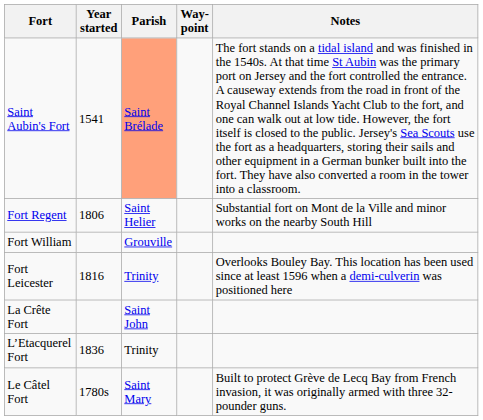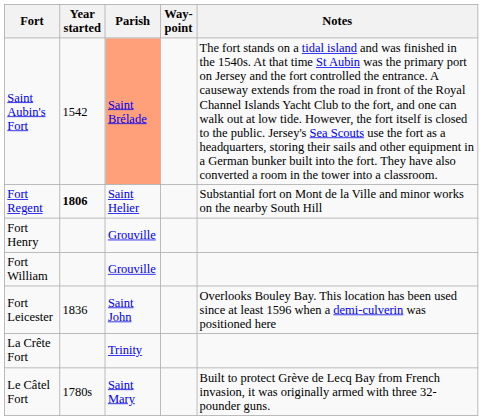 <table class="wikitable">
 <tr>
 <th>Fort</th>
 <th>Year started</th>
 <th>Parish</th>
 <th>Way-point</th>
 <th>Notes</th>
 </tr>
 <tr>
 <td><a href='#'>Saint Aubin's Fort</a></td>
-<td>1541</td>
+<td>1542</td>
 <td style="background: lightsalmon;"><a href='#'>Saint Brélade</a></td>
 <td></td>
 <td> The fort stands on a <a href='#'>tidal island</a> and was finished in the 1540s. At that time <a href='#'>St Aubin</a> was the primary port on Jersey and the fort controlled the entrance. A causeway extends from the road in front of the Royal Channel Islands Yacht Club to the fort, and one can walk out at low tide. However, the fort itself is closed to the public. Jersey's <a href='#'>Sea Scouts</a> use the fort as a headquarters, storing their sails and other equipment in a German bunker built into the fort. They have also converted a room in the tower into a classroom.</td>
 </tr>
 <tr>
 <td><a href='#'>Fort Regent</a></td>
-<td>1806</td>
+<td><strong>1806</strong></td>
 <td><a href='#'>Saint Helier</a></td>
 <td></td>
 <td>Substantial fort on Mont de la Ville and minor works on the nearby South Hill</td>
+</tr>
+<tr>
+<td>Fort Henry</td>
+<td></td>
+<td><a href='#'>Grouville</a></td>
+<td></td>
+<td></td>
 </tr>
 <tr>
 <td>Fort William</td>
 <td></td>
 <td><a href='#'>Grouville</a></td>
 <td></td>
 <td></td>
 </tr>
 <tr>
 <td>Fort Leicester</td>
-<td>1816</td>
-<td><a href='#'>Trinity</a></td>
+<td>1836</td>
+<td><a href='#'>Saint John</a></td>
 <td></td>
 <td>Overlooks Bouley Bay. This location has been used since at least 1596 when a <a href='#'>demi-culverin</a> was positioned here</td>
 </tr>
 <tr>
 <td>La Crête Fort</td>
 <td></td>
-<td><a href='#'>Saint John</a></td>
-<td></td>
-<td></td>
-</tr>
-<tr>
-<td>L’Etacquerel Fort</td>
-<td>1836</td>
-<td>Trinity</td>
+<td><a href='#'>Trinity</a></td>
 <td></td>
 <td></td>
 </tr>
 <tr>
 <td>Le Câtel Fort</td>
 <td>1780s</td>
 <td><a href='#'>Saint Mary</a></td>
 <td></td>
 <td>Built to protect Grève de Lecq Bay from French invasion, it was originally armed with three 32-pounder guns.</td>
 </tr>
 </table>
